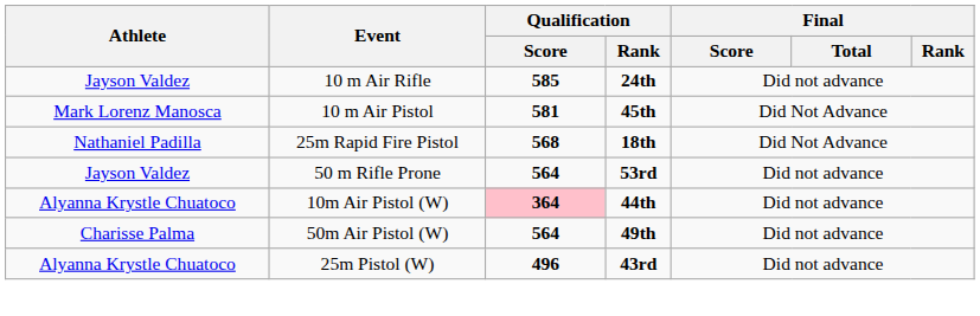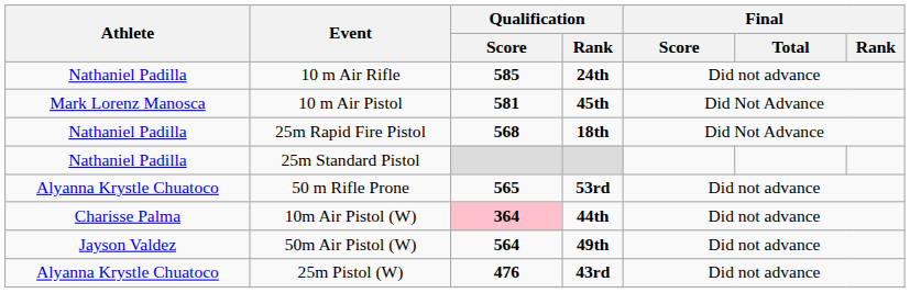 <table class="wikitable" width="60%" style="text-align:center; font-size:90%">
 <tr>
 <th rowspan="2" width="22%">Athlete</th>
 <th rowspan="2" width="18%">Event</th>
 <th colspan="2">Qualification</th>
 <th colspan="3">Final</th>
 </tr>
 <tr>
 <th width="10%">Score</th>
 <th width="5%">Rank</th>
 <th width="10%">Score</th>
 <th width="10%">Total</th>
 <th width="5%">Rank</th>
 </tr>
 <tr>
-<td><a href='#'>Jayson Valdez</a></td>
+<td><a href='#'>Nathaniel Padilla</a></td>
 <td align="center">10 m Air Rifle</td>
 <td><strong>585</strong></td>
 <td><strong>24th</strong></td>
 <td colspan=3>Did not advance</td>
 </tr>
 <tr>
 <td><a href='#'>Mark Lorenz Manosca</a></td>
 <td align="center">10 m Air Pistol</td>
 <td><strong>581</strong></td>
 <td><strong>45th</strong></td>
 <td colspan=3>Did Not Advance</td>
 </tr>
 <tr>
 <td><a href='#'>Nathaniel Padilla</a></td>
 <td align="center">25m Rapid Fire Pistol</td>
 <td><strong>568</strong></td>
 <td><strong>18th</strong></td>
 <td colspan=3>Did Not Advance</td>
 </tr>
 <tr>
-<td><a href='#'>Jayson Valdez</a></td>
+<td><a href='#'>Nathaniel Padilla</a></td>
+<td align="center">25m Standard Pistol</td>
+<td bgcolor=#DCDCDC></td>
+<td bgcolor=#DCDCDC></td>
+<td></td>
+<td></td>
+<td></td>
+</tr>
+<tr>
+<td><a href='#'>Alyanna Krystle Chuatoco</a></td>
 <td align="center">50 m Rifle Prone</td>
-<td><strong>564</strong></td>
+<td><strong>565</strong></td>
 <td><strong>53rd</strong></td>
 <td colspan=3>Did not advance</td>
 </tr>
 <tr>
-<td><a href='#'>Alyanna Krystle Chuatoco</a></td>
+<td><a href='#'>Charisse Palma</a></td>
 <td align="center">10m Air Pistol (W)</td>
 <td style="background: pink;"><strong>364</strong></td>
 <td><strong>44th</strong></td>
 <td colspan=3>Did not advance</td>
 </tr>
 <tr>
-<td><a href='#'>Charisse Palma</a></td>
+<td><a href='#'>Jayson Valdez</a></td>
 <td align="center">50m Air Pistol (W)</td>
 <td><strong>564</strong></td>
 <td><strong>49th</strong></td>
 <td colspan=3>Did not advance</td>
 </tr>
 <tr>
 <td><a href='#'>Alyanna Krystle Chuatoco</a></td>
 <td align="center">25m Pistol (W)</td>
-<td><strong>496</strong></td>
+<td><strong>476</strong></td>
 <td><strong>43rd</strong></td>
 <td colspan=3>Did not advance</td>
 </tr>
 </table>
